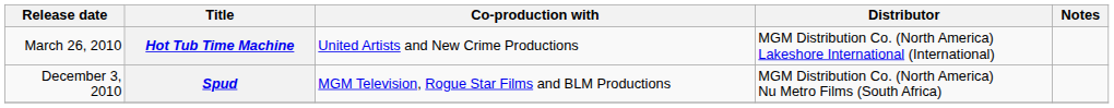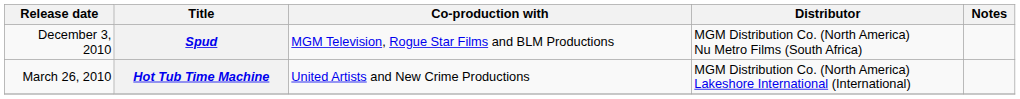 <table class="wikitable sortable" style="width:100%;">
 <tr>
 <th scope="col" style="width:130px;">Release date</th>
 <th>Title</th>
 <th>Co-production with</th>
 <th>Distributor</th>
 <th>Notes</th>
 </tr>
 <tr>
+<td style="text-align:right;">December 3, 2010</td>
+<th scope="row"><em><a href='#'>Spud</a></em></th>
+<td><a href='#'>MGM Television</a>, <a href='#'>Rogue Star Films</a> and BLM Productions</td>
+<td>MGM Distribution Co. (North America)<br>Nu Metro Films (South Africa)</td>
+<td></td>
+</tr>
+<tr>
 <td style="text-align:right;">March 26, 2010</td>
 <th scope="row"><em><a href='#'>Hot Tub Time Machine</a></em></th>
 <td><a href='#'>United Artists</a> and New Crime Productions</td>
 <td>MGM Distribution Co. (North America) <br> <a href='#'>Lakeshore International</a> (International)</td>
 <td></td>
 </tr>
 <tr>
-<td style="text-align:right;">December 3, 2010</td>
-<th scope="row"><em><a href='#'>Spud</a></em></th>
-<td><a href='#'>MGM Television</a>, <a href='#'>Rogue Star Films</a> and BLM Productions</td>
-<td>MGM Distribution Co. (North America)<br>Nu Metro Films (South Africa)</td>
-<td></td>
-</tr>
-<tr>
 </tr>
 </table>
